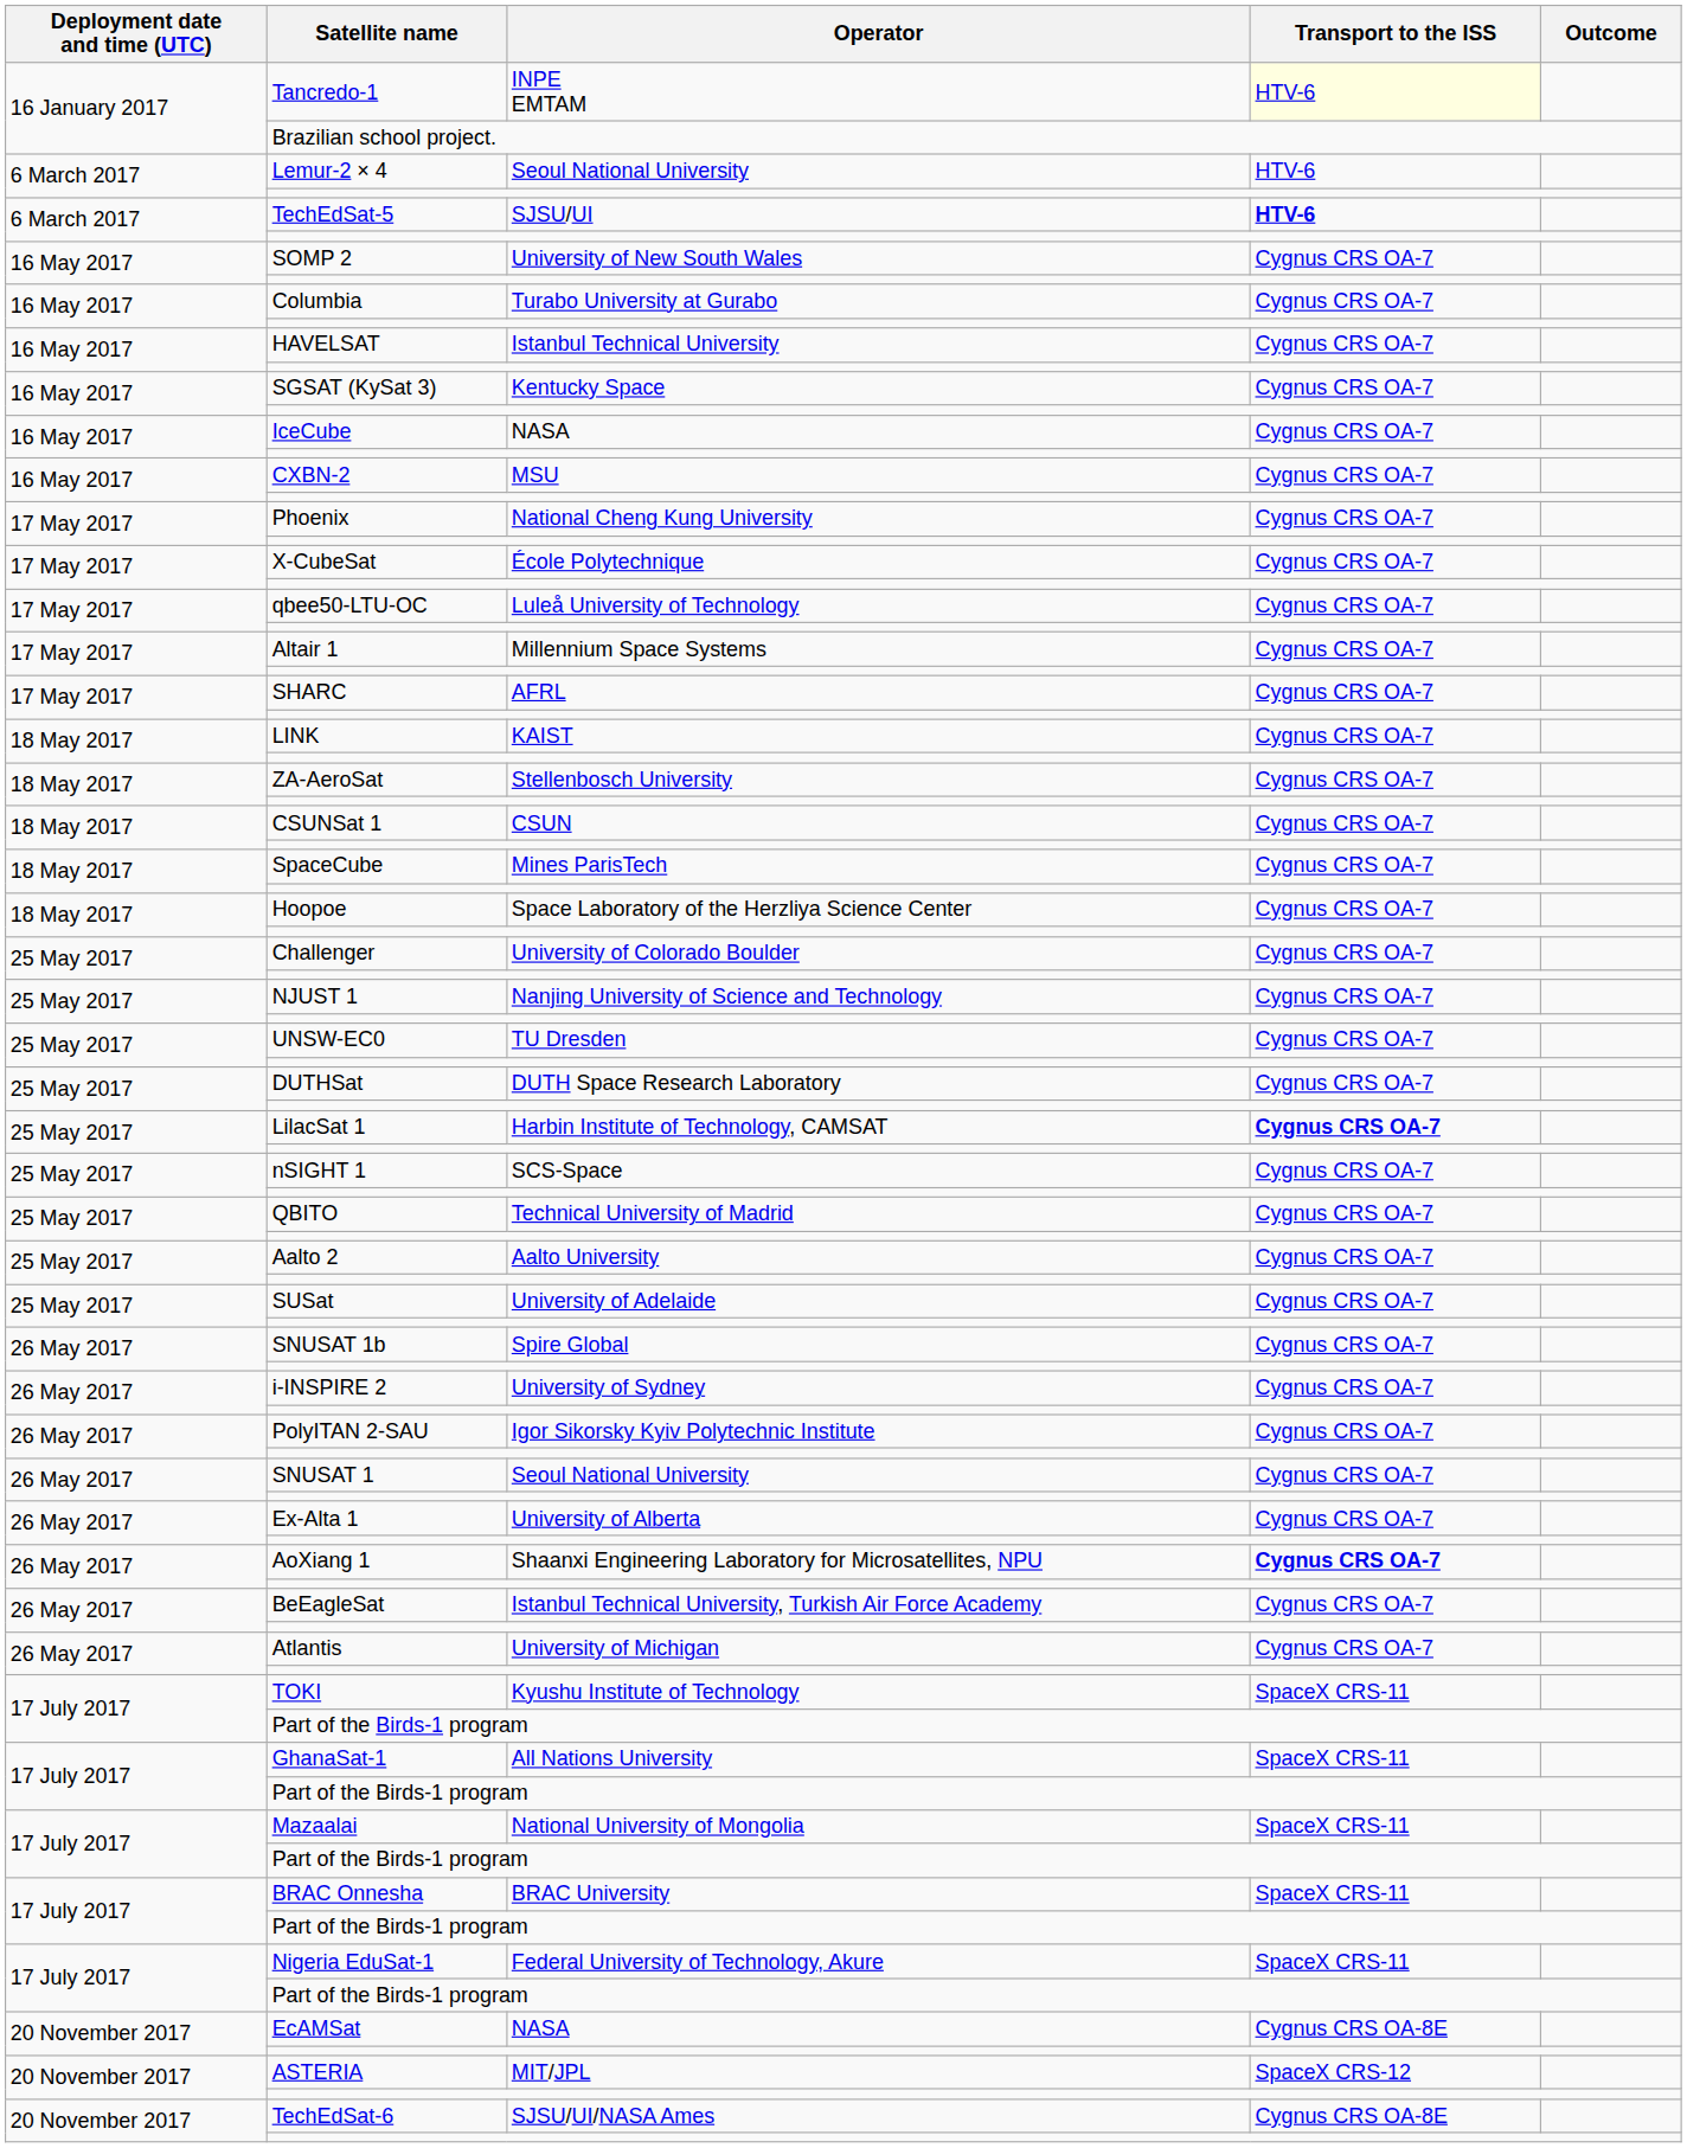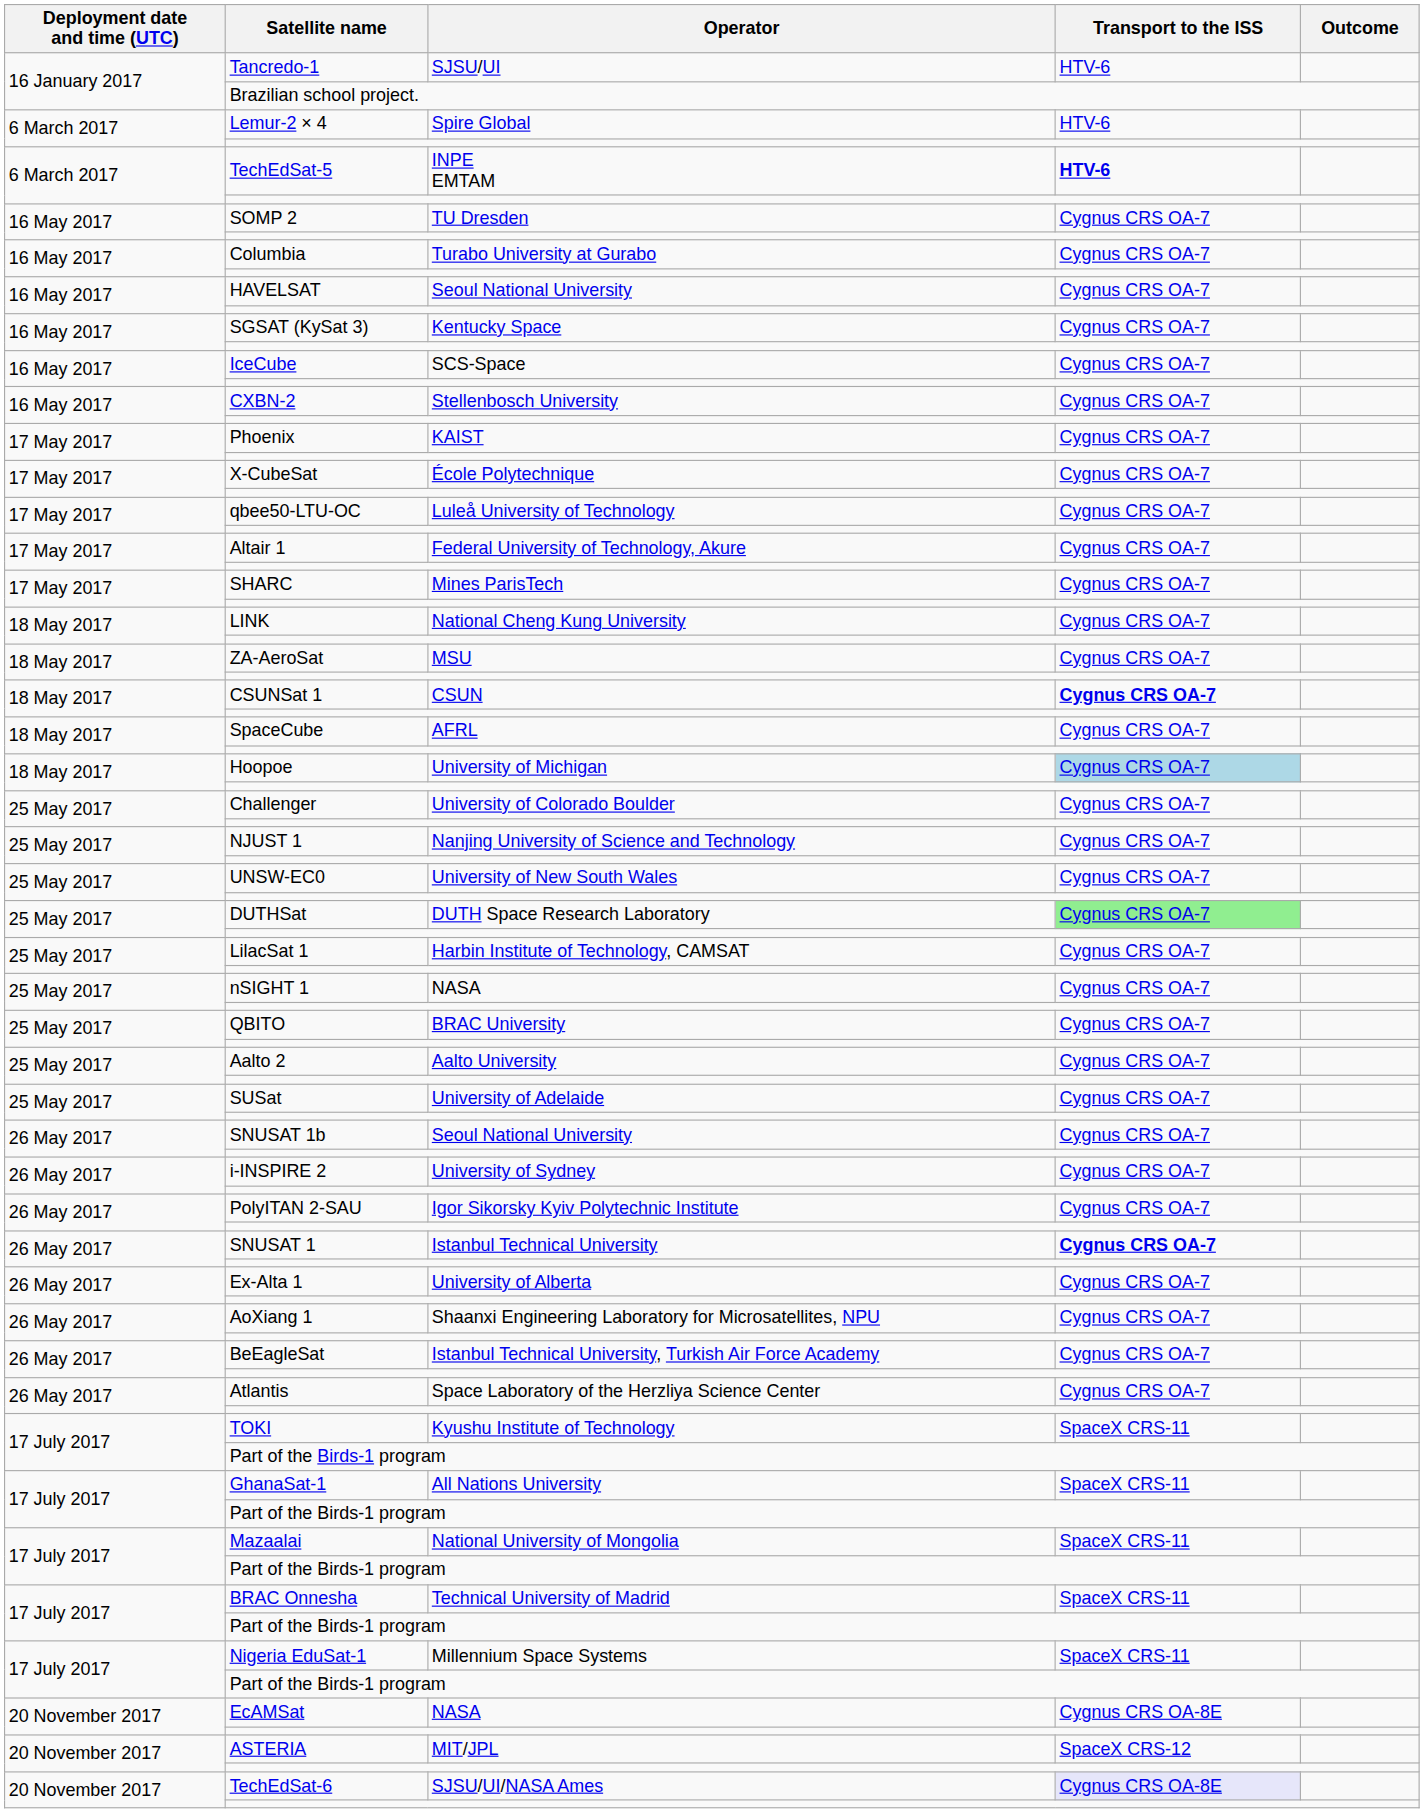 <table class="wikitable sticky-header" style="width: 100%;">
 <tr>
 <th scope="col">Deployment date<br>and time (<a href='#'>UTC</a>)</th>
 <th scope="col">Satellite name</th>
 <th scope="col">Operator</th>
 <th scope="col">Transport to the ISS</th>
 <th scope="col">Outcome</th>
 </tr>
 <tr>
 <td rowspan=2>16 January 2017</td>
 <td> <a href='#'>Tancredo-1</a></td>
-<td><a href='#'>INPE</a><br>EMTAM</td>
-<td style="background: lightyellow;"><a href='#'>HTV-6</a></td>
+<td><a href='#'>SJSU</a>/<a href='#'>UI</a></td>
+<td><a href='#'>HTV-6</a></td>
 <td></td>
 </tr>
 <tr>
 <td colspan=4>Brazilian school project.</td>
 </tr>
 <tr>
 <td rowspan=2>6 March 2017</td>
 <td> <a href='#'>Lemur-2</a> × 4</td>
-<td><a href='#'>Seoul National University</a></td>
+<td><a href='#'>Spire Global</a></td>
 <td><a href='#'>HTV-6</a></td>
 <td></td>
 </tr>
 <tr>
 <td colspan=4></td>
 </tr>
 <tr>
 <td rowspan=2>6 March 2017</td>
 <td> <a href='#'>TechEdSat-5</a></td>
-<td><a href='#'>SJSU</a>/<a href='#'>UI</a></td>
+<td><a href='#'>INPE</a><br>EMTAM</td>
 <td><strong><a href='#'>HTV-6</a></strong></td>
 <td></td>
 </tr>
 <tr>
 <td colspan=4></td>
 </tr>
 <tr>
 <td rowspan=2>16 May 2017</td>
 <td> SOMP 2</td>
-<td><a href='#'>University of New South Wales</a></td>
+<td><a href='#'>TU Dresden</a></td>
 <td><a href='#'>Cygnus CRS OA-7</a></td>
 <td></td>
 </tr>
 <tr>
 <td colspan=4></td>
 </tr>
 <tr>
 <td rowspan=2>16 May 2017</td>
 <td> Columbia</td>
 <td><a href='#'>Turabo University at Gurabo</a></td>
 <td><a href='#'>Cygnus CRS OA-7</a></td>
 <td></td>
 </tr>
 <tr>
 <td colspan=4></td>
 </tr>
 <tr>
 <td rowspan=2>16 May 2017</td>
 <td> HAVELSAT</td>
-<td><a href='#'>Istanbul Technical University</a></td>
+<td><a href='#'>Seoul National University</a></td>
 <td><a href='#'>Cygnus CRS OA-7</a></td>
 <td></td>
 </tr>
 <tr>
 <td colspan=4></td>
 </tr>
 <tr>
 <td rowspan=2>16 May 2017</td>
 <td> SGSAT (KySat 3)</td>
 <td><a href='#'>Kentucky Space</a></td>
 <td><a href='#'>Cygnus CRS OA-7</a></td>
 <td></td>
 </tr>
 <tr>
 <td colspan=4></td>
 </tr>
 <tr>
 <td rowspan=2>16 May 2017</td>
 <td> <a href='#'>IceCube</a></td>
-<td>NASA</td>
+<td>SCS-Space</td>
 <td><a href='#'>Cygnus CRS OA-7</a></td>
 <td></td>
 </tr>
 <tr>
 <td colspan=4></td>
 </tr>
 <tr>
 <td rowspan=2>16 May 2017</td>
 <td> <a href='#'>CXBN-2</a></td>
-<td><a href='#'>MSU</a></td>
+<td><a href='#'>Stellenbosch University</a></td>
 <td><a href='#'>Cygnus CRS OA-7</a></td>
 <td></td>
 </tr>
 <tr>
 <td colspan=4></td>
 </tr>
 <tr>
 <td rowspan=2>17 May 2017</td>
 <td> Phoenix</td>
-<td><a href='#'>National Cheng Kung University</a></td>
+<td><a href='#'>KAIST</a></td>
 <td><a href='#'>Cygnus CRS OA-7</a></td>
 <td></td>
 </tr>
 <tr>
 <td colspan=4></td>
 </tr>
 <tr>
 <td rowspan=2>17 May 2017</td>
 <td> X-CubeSat</td>
 <td><a href='#'>École Polytechnique</a></td>
 <td><a href='#'>Cygnus CRS OA-7</a></td>
 <td></td>
 </tr>
 <tr>
 <td colspan=4></td>
 </tr>
 <tr>
 <td rowspan=2>17 May 2017</td>
 <td> qbee50-LTU-OC</td>
 <td><a href='#'>Luleå University of Technology</a></td>
 <td><a href='#'>Cygnus CRS OA-7</a></td>
 <td></td>
 </tr>
 <tr>
 <td colspan=4></td>
 </tr>
 <tr>
 <td rowspan=2>17 May 2017</td>
 <td> Altair 1</td>
-<td>Millennium Space Systems</td>
+<td><a href='#'>Federal University of Technology, Akure</a></td>
 <td><a href='#'>Cygnus CRS OA-7</a></td>
 <td></td>
 </tr>
 <tr>
 <td colspan=4></td>
 </tr>
 <tr>
 <td rowspan=2>17 May 2017</td>
 <td> SHARC</td>
-<td><a href='#'>AFRL</a></td>
+<td><a href='#'>Mines ParisTech</a></td>
 <td><a href='#'>Cygnus CRS OA-7</a></td>
 <td></td>
 </tr>
 <tr>
 <td colspan=4></td>
 </tr>
 <tr>
 <td rowspan=2>18 May 2017</td>
 <td> LINK</td>
-<td><a href='#'>KAIST</a></td>
+<td><a href='#'>National Cheng Kung University</a></td>
 <td><a href='#'>Cygnus CRS OA-7</a></td>
 <td></td>
 </tr>
 <tr>
 <td colspan=4></td>
 </tr>
 <tr>
 <td rowspan=2>18 May 2017</td>
 <td> ZA-AeroSat</td>
-<td><a href='#'>Stellenbosch University</a></td>
+<td><a href='#'>MSU</a></td>
 <td><a href='#'>Cygnus CRS OA-7</a></td>
 <td></td>
 </tr>
 <tr>
 <td colspan=4></td>
 </tr>
 <tr>
 <td rowspan=2>18 May 2017</td>
 <td> CSUNSat 1</td>
 <td><a href='#'>CSUN</a></td>
-<td><a href='#'>Cygnus CRS OA-7</a></td>
+<td><strong><a href='#'>Cygnus CRS OA-7</a></strong></td>
 <td></td>
 </tr>
 <tr>
 <td colspan=4></td>
 </tr>
 <tr>
 <td rowspan=2>18 May 2017</td>
 <td> SpaceCube</td>
-<td><a href='#'>Mines ParisTech</a></td>
+<td><a href='#'>AFRL</a></td>
 <td><a href='#'>Cygnus CRS OA-7</a></td>
 <td></td>
 </tr>
 <tr>
 <td colspan=4></td>
 </tr>
 <tr>
 <td rowspan=2>18 May 2017</td>
 <td> Hoopoe</td>
-<td>Space Laboratory of the Herzliya Science Center</td>
-<td><a href='#'>Cygnus CRS OA-7</a></td>
+<td><a href='#'>University of Michigan</a></td>
+<td style="background: lightblue;"><a href='#'>Cygnus CRS OA-7</a></td>
 <td></td>
 </tr>
 <tr>
 <td colspan=4></td>
 </tr>
 <tr>
 <td rowspan=2>25 May 2017</td>
 <td> Challenger</td>
 <td><a href='#'>University of Colorado Boulder</a></td>
 <td><a href='#'>Cygnus CRS OA-7</a></td>
 <td></td>
 </tr>
 <tr>
 <td colspan=4></td>
 </tr>
 <tr>
 <td rowspan=2>25 May 2017</td>
 <td> NJUST 1</td>
 <td><a href='#'>Nanjing University of Science and Technology</a></td>
 <td><a href='#'>Cygnus CRS OA-7</a></td>
 <td></td>
 </tr>
 <tr>
 <td colspan=4></td>
 </tr>
 <tr>
 <td rowspan=2>25 May 2017</td>
 <td> UNSW-EC0</td>
-<td><a href='#'>TU Dresden</a></td>
+<td><a href='#'>University of New South Wales</a></td>
 <td><a href='#'>Cygnus CRS OA-7</a></td>
 <td></td>
 </tr>
 <tr>
 <td colspan=4></td>
 </tr>
 <tr>
 <td rowspan=2>25 May 2017</td>
 <td> DUTHSat</td>
 <td><a href='#'>DUTH</a> Space Research Laboratory</td>
-<td><a href='#'>Cygnus CRS OA-7</a></td>
+<td style="background: lightgreen;"><a href='#'>Cygnus CRS OA-7</a></td>
 <td></td>
 </tr>
 <tr>
 <td colspan=4></td>
 </tr>
 <tr>
 <td rowspan=2>25 May 2017</td>
 <td> LilacSat 1</td>
 <td><a href='#'>Harbin Institute of Technology</a>, CAMSAT</td>
-<td><strong><a href='#'>Cygnus CRS OA-7</a></strong></td>
+<td><a href='#'>Cygnus CRS OA-7</a></td>
 <td></td>
 </tr>
 <tr>
 <td colspan=4></td>
 </tr>
 <tr>
 <td rowspan=2>25 May 2017</td>
 <td> nSIGHT 1</td>
-<td>SCS-Space</td>
+<td>NASA</td>
 <td><a href='#'>Cygnus CRS OA-7</a></td>
 <td></td>
 </tr>
 <tr>
 <td colspan=4></td>
 </tr>
 <tr>
 <td rowspan=2>25 May 2017</td>
 <td> QBITO</td>
-<td><a href='#'>Technical University of Madrid</a></td>
+<td><a href='#'>BRAC University</a></td>
 <td><a href='#'>Cygnus CRS OA-7</a></td>
 <td></td>
 </tr>
 <tr>
 <td colspan=4></td>
 </tr>
 <tr>
 <td rowspan=2>25 May 2017</td>
 <td> Aalto 2</td>
 <td><a href='#'>Aalto University</a></td>
 <td><a href='#'>Cygnus CRS OA-7</a></td>
 <td></td>
 </tr>
 <tr>
 <td colspan=4></td>
 </tr>
 <tr>
 <td rowspan=2>25 May 2017</td>
 <td> SUSat</td>
 <td><a href='#'>University of Adelaide</a></td>
 <td><a href='#'>Cygnus CRS OA-7</a></td>
 <td></td>
 </tr>
 <tr>
 <td colspan=4></td>
 </tr>
 <tr>
 <td rowspan=2>26 May 2017</td>
 <td> SNUSAT 1b</td>
-<td><a href='#'>Spire Global</a></td>
+<td><a href='#'>Seoul National University</a></td>
 <td><a href='#'>Cygnus CRS OA-7</a></td>
 <td></td>
 </tr>
 <tr>
 <td colspan=4></td>
 </tr>
 <tr>
 <td rowspan=2>26 May 2017</td>
 <td> i-INSPIRE 2</td>
 <td><a href='#'>University of Sydney</a></td>
 <td><a href='#'>Cygnus CRS OA-7</a></td>
 <td></td>
 </tr>
 <tr>
 <td colspan=4></td>
 </tr>
 <tr>
 <td rowspan=2>26 May 2017</td>
 <td> PolyITAN 2-SAU</td>
 <td><a href='#'>Igor Sikorsky Kyiv Polytechnic Institute</a></td>
 <td><a href='#'>Cygnus CRS OA-7</a></td>
 <td></td>
 </tr>
 <tr>
 <td colspan=4></td>
 </tr>
 <tr>
 <td rowspan=2>26 May 2017</td>
 <td> SNUSAT 1</td>
-<td><a href='#'>Seoul National University</a></td>
-<td><a href='#'>Cygnus CRS OA-7</a></td>
+<td><a href='#'>Istanbul Technical University</a></td>
+<td><strong><a href='#'>Cygnus CRS OA-7</a></strong></td>
 <td></td>
 </tr>
 <tr>
 <td colspan=4></td>
 </tr>
 <tr>
 <td rowspan=2>26 May 2017</td>
 <td> Ex-Alta 1</td>
 <td><a href='#'>University of Alberta</a></td>
 <td><a href='#'>Cygnus CRS OA-7</a></td>
 <td></td>
 </tr>
 <tr>
 <td colspan=4></td>
 </tr>
 <tr>
 <td rowspan=2>26 May 2017</td>
 <td> AoXiang 1</td>
 <td>Shaanxi Engineering Laboratory for Microsatellites, <a href='#'>NPU</a></td>
-<td><strong><a href='#'>Cygnus CRS OA-7</a></strong></td>
+<td><a href='#'>Cygnus CRS OA-7</a></td>
 <td></td>
 </tr>
 <tr>
 <td colspan=4></td>
 </tr>
 <tr>
 <td rowspan=2>26 May 2017</td>
 <td> BeEagleSat</td>
 <td><a href='#'>Istanbul Technical University</a>, <a href='#'>Turkish Air Force Academy</a></td>
 <td><a href='#'>Cygnus CRS OA-7</a></td>
 <td></td>
 </tr>
 <tr>
 <td colspan=4></td>
 </tr>
 <tr>
 <td rowspan=2>26 May 2017</td>
 <td> Atlantis</td>
-<td><a href='#'>University of Michigan</a></td>
+<td>Space Laboratory of the Herzliya Science Center</td>
 <td><a href='#'>Cygnus CRS OA-7</a></td>
 <td></td>
 </tr>
 <tr>
 <td colspan=4></td>
 </tr>
 <tr>
 <td rowspan=2>17 July 2017</td>
 <td> <a href='#'>TOKI</a></td>
 <td><a href='#'>Kyushu Institute of Technology</a></td>
 <td><a href='#'>SpaceX CRS-11</a></td>
 <td></td>
 </tr>
 <tr>
 <td colspan=4>Part of the <a href='#'>Birds-1</a> program</td>
 </tr>
 <tr>
 <td rowspan=2>17 July 2017</td>
 <td> <a href='#'>GhanaSat-1</a></td>
 <td><a href='#'>All Nations University</a></td>
 <td><a href='#'>SpaceX CRS-11</a></td>
 <td></td>
 </tr>
 <tr>
 <td colspan=4>Part of the Birds-1 program</td>
 </tr>
 <tr>
 <td rowspan=2>17 July 2017</td>
 <td> <a href='#'>Mazaalai</a></td>
 <td><a href='#'>National University of Mongolia</a></td>
 <td><a href='#'>SpaceX CRS-11</a></td>
 <td></td>
 </tr>
 <tr>
 <td colspan=4>Part of the Birds-1 program</td>
 </tr>
 <tr>
 <td rowspan=2>17 July 2017</td>
 <td> <a href='#'>BRAC Onnesha</a></td>
-<td><a href='#'>BRAC University</a></td>
+<td><a href='#'>Technical University of Madrid</a></td>
 <td><a href='#'>SpaceX CRS-11</a></td>
 <td></td>
 </tr>
 <tr>
 <td colspan=4>Part of the Birds-1 program</td>
 </tr>
 <tr>
 <td rowspan=2>17 July 2017</td>
 <td> <a href='#'>Nigeria EduSat-1</a></td>
-<td><a href='#'>Federal University of Technology, Akure</a></td>
+<td>Millennium Space Systems</td>
 <td><a href='#'>SpaceX CRS-11</a></td>
 <td></td>
 </tr>
 <tr>
 <td colspan=4>Part of the Birds-1 program</td>
 </tr>
 <tr>
 <td rowspan=2>20 November 2017</td>
 <td> <a href='#'>EcAMSat</a></td>
 <td><a href='#'>NASA</a></td>
 <td><a href='#'>Cygnus CRS OA-8E</a></td>
 <td></td>
 </tr>
 <tr>
 <td colspan=4></td>
 </tr>
 <tr>
 <td rowspan=2>20 November 2017</td>
 <td> <a href='#'>ASTERIA</a></td>
 <td><a href='#'>MIT</a>/<a href='#'>JPL</a></td>
 <td><a href='#'>SpaceX CRS-12</a></td>
 <td></td>
 </tr>
 <tr>
 <td colspan=4></td>
 </tr>
 <tr>
 <td rowspan=2>20 November 2017</td>
 <td> <a href='#'>TechEdSat-6</a></td>
 <td><a href='#'>SJSU</a>/<a href='#'>UI</a>/<a href='#'>NASA Ames</a></td>
-<td><a href='#'>Cygnus CRS OA-8E</a></td>
+<td style="background: lavender;"><a href='#'>Cygnus CRS OA-8E</a></td>
 <td></td>
 </tr>
 <tr>
 <td colspan=4></td>
 </tr>
 </table>
